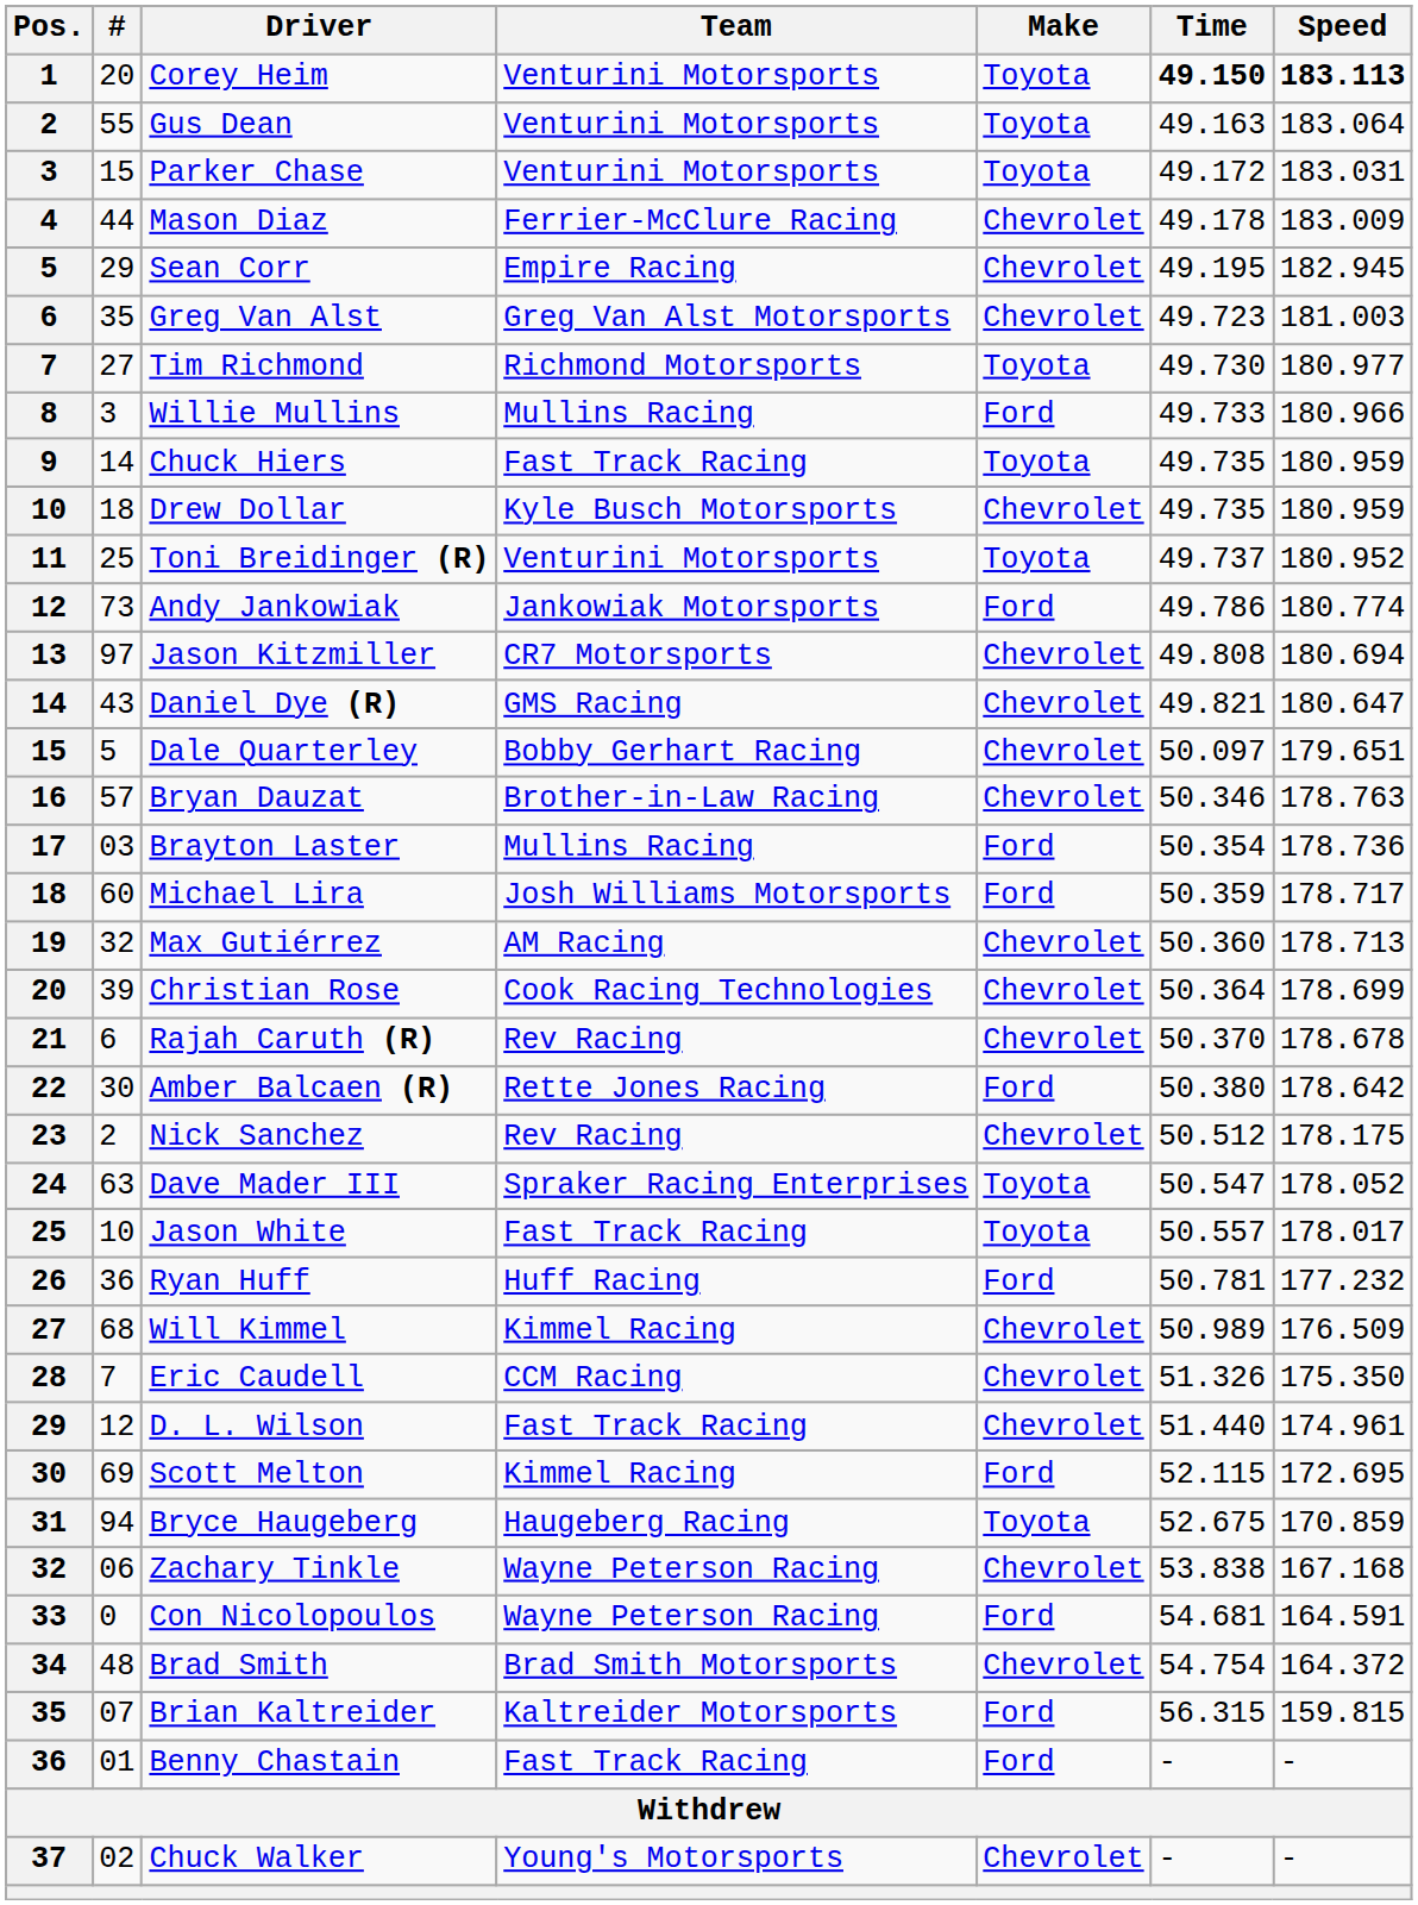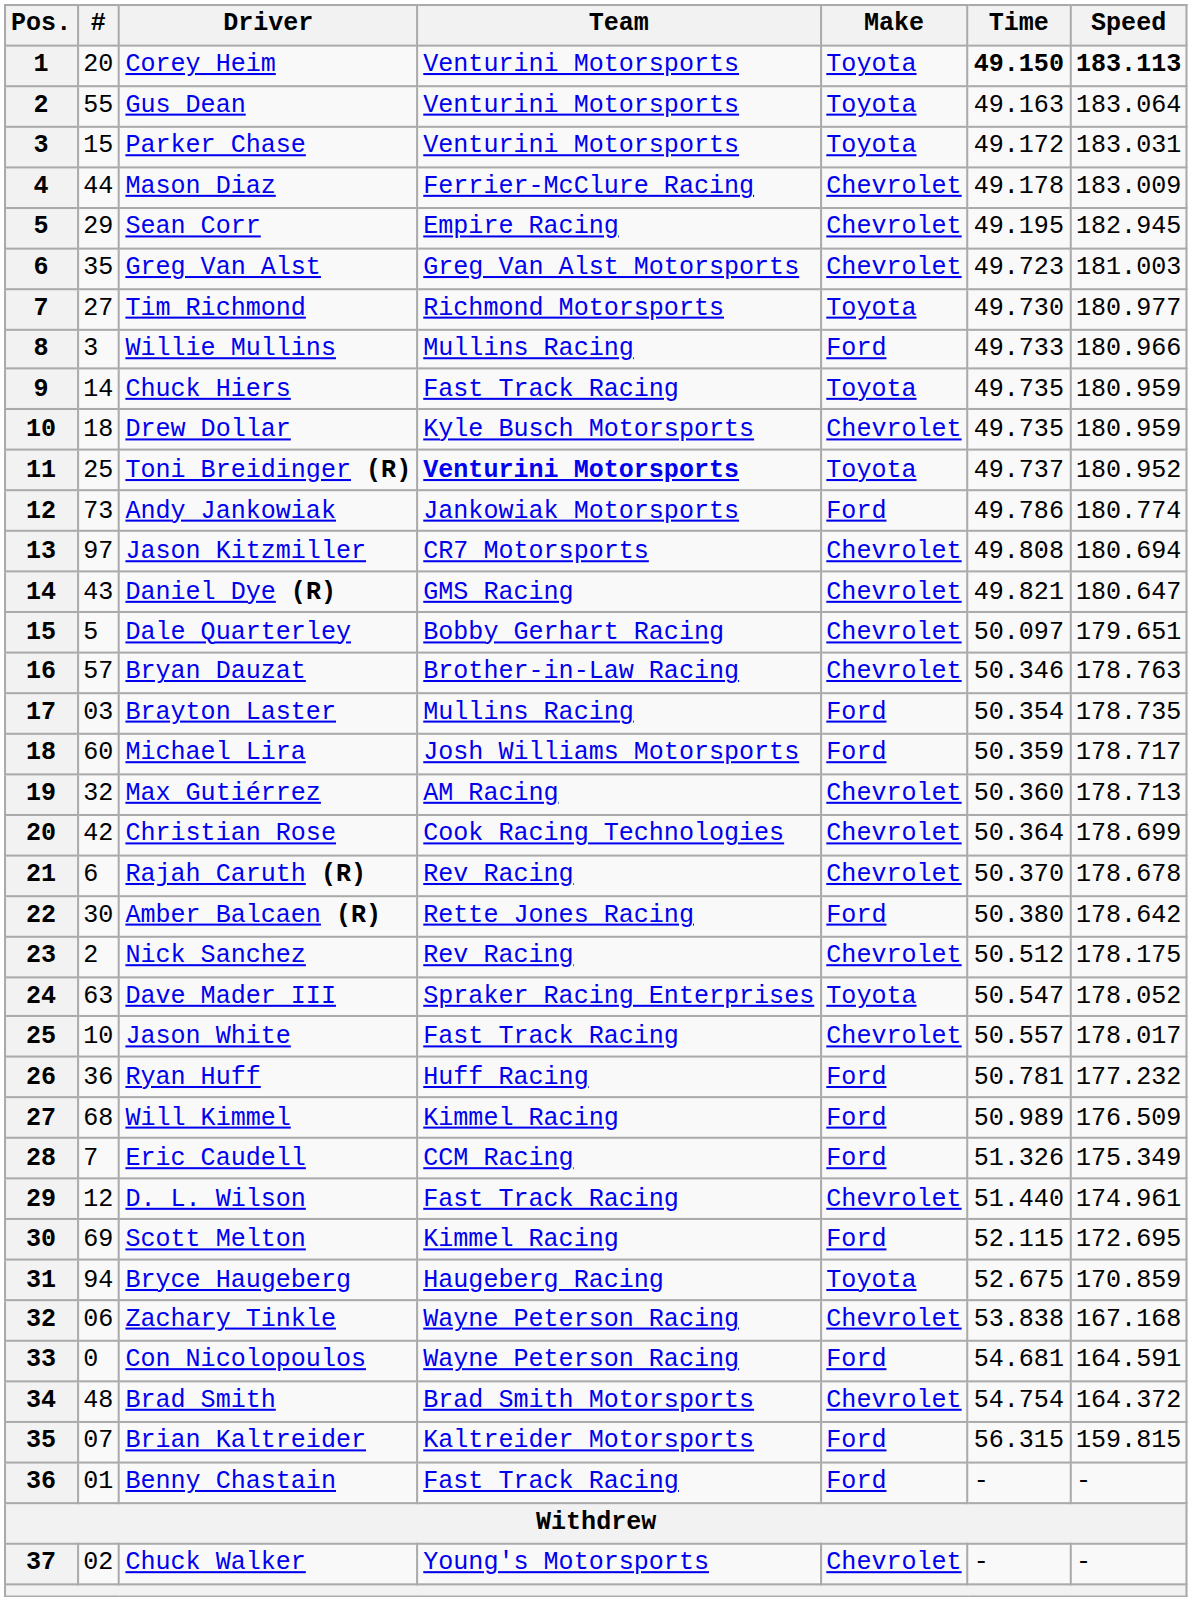 <table class="wikitable" style="font-size:95%">
 <tr>
 <th>Pos.</th>
 <th>#</th>
 <th>Driver</th>
 <th>Team</th>
 <th>Make</th>
 <th>Time</th>
 <th>Speed</th>
 </tr>
 <tr>
 <th>1</th>
 <td>20</td>
 <td><a href='#'>Corey Heim</a></td>
 <td><a href='#'>Venturini Motorsports</a></td>
 <td><a href='#'>Toyota</a></td>
 <td><strong>49.150</strong></td>
 <td><strong>183.113</strong></td>
 </tr>
 <tr>
 <th>2</th>
 <td>55</td>
 <td><a href='#'>Gus Dean</a></td>
 <td><a href='#'>Venturini Motorsports</a></td>
 <td><a href='#'>Toyota</a></td>
 <td>49.163</td>
 <td>183.064</td>
 </tr>
 <tr>
 <th>3</th>
 <td>15</td>
 <td><a href='#'>Parker Chase</a></td>
 <td><a href='#'>Venturini Motorsports</a></td>
 <td><a href='#'>Toyota</a></td>
 <td>49.172</td>
 <td>183.031</td>
 </tr>
 <tr>
 <th>4</th>
 <td>44</td>
 <td><a href='#'>Mason Diaz</a></td>
 <td><a href='#'>Ferrier-McClure Racing</a></td>
 <td><a href='#'>Chevrolet</a></td>
 <td>49.178</td>
 <td>183.009</td>
 </tr>
 <tr>
 <th>5</th>
 <td>29</td>
 <td><a href='#'>Sean Corr</a></td>
 <td><a href='#'>Empire Racing</a></td>
 <td><a href='#'>Chevrolet</a></td>
 <td>49.195</td>
 <td>182.945</td>
 </tr>
 <tr>
 <th>6</th>
 <td>35</td>
 <td><a href='#'>Greg Van Alst</a></td>
 <td><a href='#'>Greg Van Alst Motorsports</a></td>
 <td><a href='#'>Chevrolet</a></td>
 <td>49.723</td>
 <td>181.003</td>
 </tr>
 <tr>
 <th>7</th>
 <td>27</td>
 <td><a href='#'>Tim Richmond</a></td>
 <td><a href='#'>Richmond Motorsports</a></td>
 <td><a href='#'>Toyota</a></td>
 <td>49.730</td>
 <td>180.977</td>
 </tr>
 <tr>
 <th>8</th>
 <td>3</td>
 <td><a href='#'>Willie Mullins</a></td>
 <td><a href='#'>Mullins Racing</a></td>
 <td><a href='#'>Ford</a></td>
 <td>49.733</td>
 <td>180.966</td>
 </tr>
 <tr>
 <th>9</th>
 <td>14</td>
 <td><a href='#'>Chuck Hiers</a></td>
 <td><a href='#'>Fast Track Racing</a></td>
 <td><a href='#'>Toyota</a></td>
 <td>49.735</td>
 <td>180.959</td>
 </tr>
 <tr>
 <th>10</th>
 <td>18</td>
 <td><a href='#'>Drew Dollar</a></td>
 <td><a href='#'>Kyle Busch Motorsports</a></td>
 <td><a href='#'>Chevrolet</a></td>
 <td>49.735</td>
 <td>180.959</td>
 </tr>
 <tr>
 <th>11</th>
 <td>25</td>
 <td><a href='#'>Toni Breidinger</a> <strong>(R)</strong></td>
-<td><a href='#'>Venturini Motorsports</a></td>
+<td><strong><a href='#'>Venturini Motorsports</a></strong></td>
 <td><a href='#'>Toyota</a></td>
 <td>49.737</td>
 <td>180.952</td>
 </tr>
 <tr>
 <th>12</th>
 <td>73</td>
 <td><a href='#'>Andy Jankowiak</a></td>
 <td><a href='#'>Jankowiak Motorsports</a></td>
 <td><a href='#'>Ford</a></td>
 <td>49.786</td>
 <td>180.774</td>
 </tr>
 <tr>
 <th>13</th>
 <td>97</td>
 <td><a href='#'>Jason Kitzmiller</a></td>
 <td><a href='#'>CR7 Motorsports</a></td>
 <td><a href='#'>Chevrolet</a></td>
 <td>49.808</td>
 <td>180.694</td>
 </tr>
 <tr>
 <th>14</th>
 <td>43</td>
 <td><a href='#'>Daniel Dye</a> <strong>(R)</strong></td>
 <td><a href='#'>GMS Racing</a></td>
 <td><a href='#'>Chevrolet</a></td>
 <td>49.821</td>
 <td>180.647</td>
 </tr>
 <tr>
 <th>15</th>
 <td>5</td>
 <td><a href='#'>Dale Quarterley</a></td>
 <td><a href='#'>Bobby Gerhart Racing</a></td>
 <td><a href='#'>Chevrolet</a></td>
 <td>50.097</td>
 <td>179.651</td>
 </tr>
 <tr>
 <th>16</th>
 <td>57</td>
 <td><a href='#'>Bryan Dauzat</a></td>
 <td><a href='#'>Brother-in-Law Racing</a></td>
 <td><a href='#'>Chevrolet</a></td>
 <td>50.346</td>
 <td>178.763</td>
 </tr>
 <tr>
 <th>17</th>
 <td>03</td>
 <td><a href='#'>Brayton Laster</a></td>
 <td><a href='#'>Mullins Racing</a></td>
 <td><a href='#'>Ford</a></td>
 <td>50.354</td>
-<td>178.736</td>
+<td>178.735</td>
 </tr>
 <tr>
 <th>18</th>
 <td>60</td>
 <td><a href='#'>Michael Lira</a></td>
 <td><a href='#'>Josh Williams Motorsports</a></td>
 <td><a href='#'>Ford</a></td>
 <td>50.359</td>
 <td>178.717</td>
 </tr>
 <tr>
 <th>19</th>
 <td>32</td>
 <td><a href='#'>Max Gutiérrez</a></td>
 <td><a href='#'>AM Racing</a></td>
 <td><a href='#'>Chevrolet</a></td>
 <td>50.360</td>
 <td>178.713</td>
 </tr>
 <tr>
 <th>20</th>
-<td>39</td>
+<td>42</td>
 <td><a href='#'>Christian Rose</a></td>
 <td><a href='#'>Cook Racing Technologies</a></td>
 <td><a href='#'>Chevrolet</a></td>
 <td>50.364</td>
 <td>178.699</td>
 </tr>
 <tr>
 <th>21</th>
 <td>6</td>
 <td><a href='#'>Rajah Caruth</a> <strong>(R)</strong></td>
 <td><a href='#'>Rev Racing</a></td>
 <td><a href='#'>Chevrolet</a></td>
 <td>50.370</td>
 <td>178.678</td>
 </tr>
 <tr>
 <th>22</th>
 <td>30</td>
 <td><a href='#'>Amber Balcaen</a> <strong>(R)</strong></td>
 <td><a href='#'>Rette Jones Racing</a></td>
 <td><a href='#'>Ford</a></td>
 <td>50.380</td>
 <td>178.642</td>
 </tr>
 <tr>
 <th>23</th>
 <td>2</td>
 <td><a href='#'>Nick Sanchez</a></td>
 <td><a href='#'>Rev Racing</a></td>
 <td><a href='#'>Chevrolet</a></td>
 <td>50.512</td>
 <td>178.175</td>
 </tr>
 <tr>
 <th>24</th>
 <td>63</td>
 <td><a href='#'>Dave Mader III</a></td>
 <td><a href='#'>Spraker Racing Enterprises</a></td>
 <td><a href='#'>Toyota</a></td>
 <td>50.547</td>
 <td>178.052</td>
 </tr>
 <tr>
 <th>25</th>
 <td>10</td>
 <td><a href='#'>Jason White</a></td>
 <td><a href='#'>Fast Track Racing</a></td>
-<td><a href='#'>Toyota</a></td>
+<td><a href='#'>Chevrolet</a></td>
 <td>50.557</td>
 <td>178.017</td>
 </tr>
 <tr>
 <th>26</th>
 <td>36</td>
 <td><a href='#'>Ryan Huff</a></td>
 <td><a href='#'>Huff Racing</a></td>
 <td><a href='#'>Ford</a></td>
 <td>50.781</td>
 <td>177.232</td>
 </tr>
 <tr>
 <th>27</th>
 <td>68</td>
 <td><a href='#'>Will Kimmel</a></td>
 <td><a href='#'>Kimmel Racing</a></td>
-<td><a href='#'>Chevrolet</a></td>
+<td><a href='#'>Ford</a></td>
 <td>50.989</td>
 <td>176.509</td>
 </tr>
 <tr>
 <th>28</th>
 <td>7</td>
 <td><a href='#'>Eric Caudell</a></td>
 <td><a href='#'>CCM Racing</a></td>
-<td><a href='#'>Chevrolet</a></td>
+<td><a href='#'>Ford</a></td>
 <td>51.326</td>
-<td>175.350</td>
+<td>175.349</td>
 </tr>
 <tr>
 <th>29</th>
 <td>12</td>
 <td><a href='#'>D. L. Wilson</a></td>
 <td><a href='#'>Fast Track Racing</a></td>
 <td><a href='#'>Chevrolet</a></td>
 <td>51.440</td>
 <td>174.961</td>
 </tr>
 <tr>
 <th>30</th>
 <td>69</td>
 <td><a href='#'>Scott Melton</a></td>
 <td><a href='#'>Kimmel Racing</a></td>
 <td><a href='#'>Ford</a></td>
 <td>52.115</td>
 <td>172.695</td>
 </tr>
 <tr>
 <th>31</th>
 <td>94</td>
 <td><a href='#'>Bryce Haugeberg</a></td>
 <td><a href='#'>Haugeberg Racing</a></td>
 <td><a href='#'>Toyota</a></td>
 <td>52.675</td>
 <td>170.859</td>
 </tr>
 <tr>
 <th>32</th>
 <td>06</td>
 <td><a href='#'>Zachary Tinkle</a></td>
 <td><a href='#'>Wayne Peterson Racing</a></td>
 <td><a href='#'>Chevrolet</a></td>
 <td>53.838</td>
 <td>167.168</td>
 </tr>
 <tr>
 <th>33</th>
 <td>0</td>
 <td><a href='#'>Con Nicolopoulos</a></td>
 <td><a href='#'>Wayne Peterson Racing</a></td>
 <td><a href='#'>Ford</a></td>
 <td>54.681</td>
 <td>164.591</td>
 </tr>
 <tr>
 <th>34</th>
 <td>48</td>
 <td><a href='#'>Brad Smith</a></td>
 <td><a href='#'>Brad Smith Motorsports</a></td>
 <td><a href='#'>Chevrolet</a></td>
 <td>54.754</td>
 <td>164.372</td>
 </tr>
 <tr>
 <th>35</th>
 <td>07</td>
 <td><a href='#'>Brian Kaltreider</a></td>
 <td><a href='#'>Kaltreider Motorsports</a></td>
 <td><a href='#'>Ford</a></td>
 <td>56.315</td>
 <td>159.815</td>
 </tr>
 <tr>
 <th>36</th>
 <td>01</td>
 <td><a href='#'>Benny Chastain</a></td>
 <td><a href='#'>Fast Track Racing</a></td>
 <td><a href='#'>Ford</a></td>
 <td>-</td>
 <td>-</td>
 </tr>
 <tr>
 <th colspan="7">Withdrew</th>
 </tr>
 <tr>
 <th>37</th>
 <td>02</td>
 <td><a href='#'>Chuck Walker</a></td>
 <td><a href='#'>Young's Motorsports</a></td>
 <td><a href='#'>Chevrolet</a></td>
 <td>-</td>
 <td>-</td>
 </tr>
 <tr>
 <th colspan="7"></th>
 </tr>
 </table>
